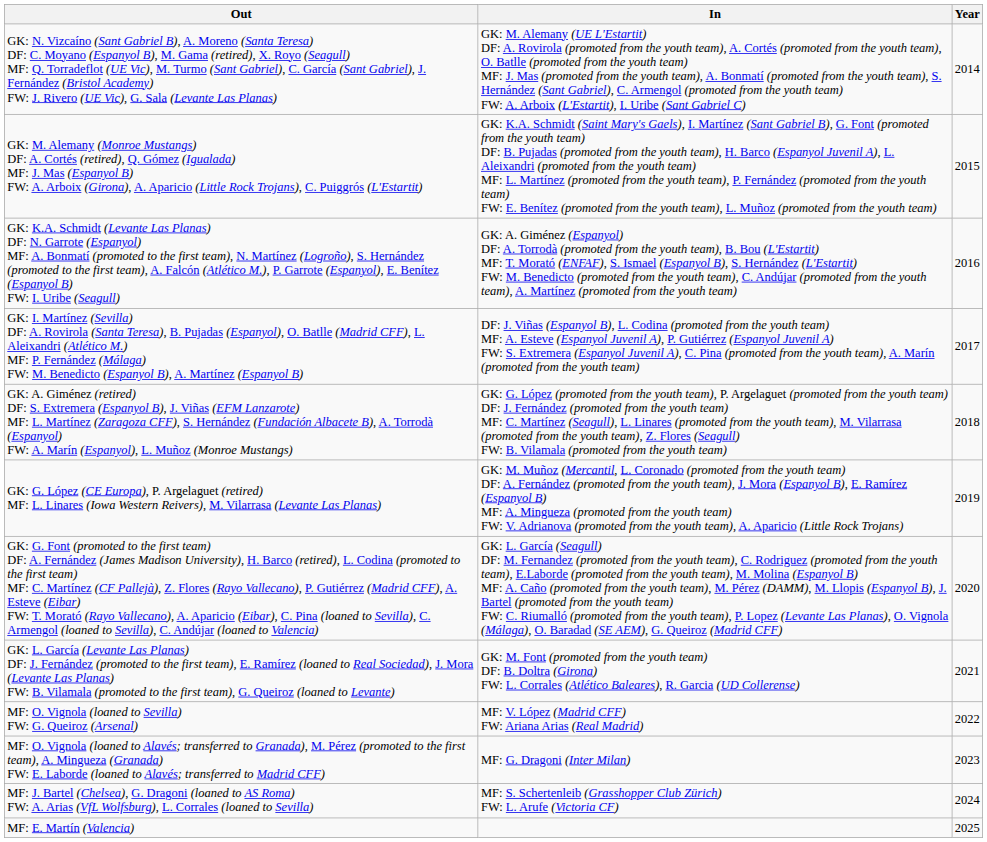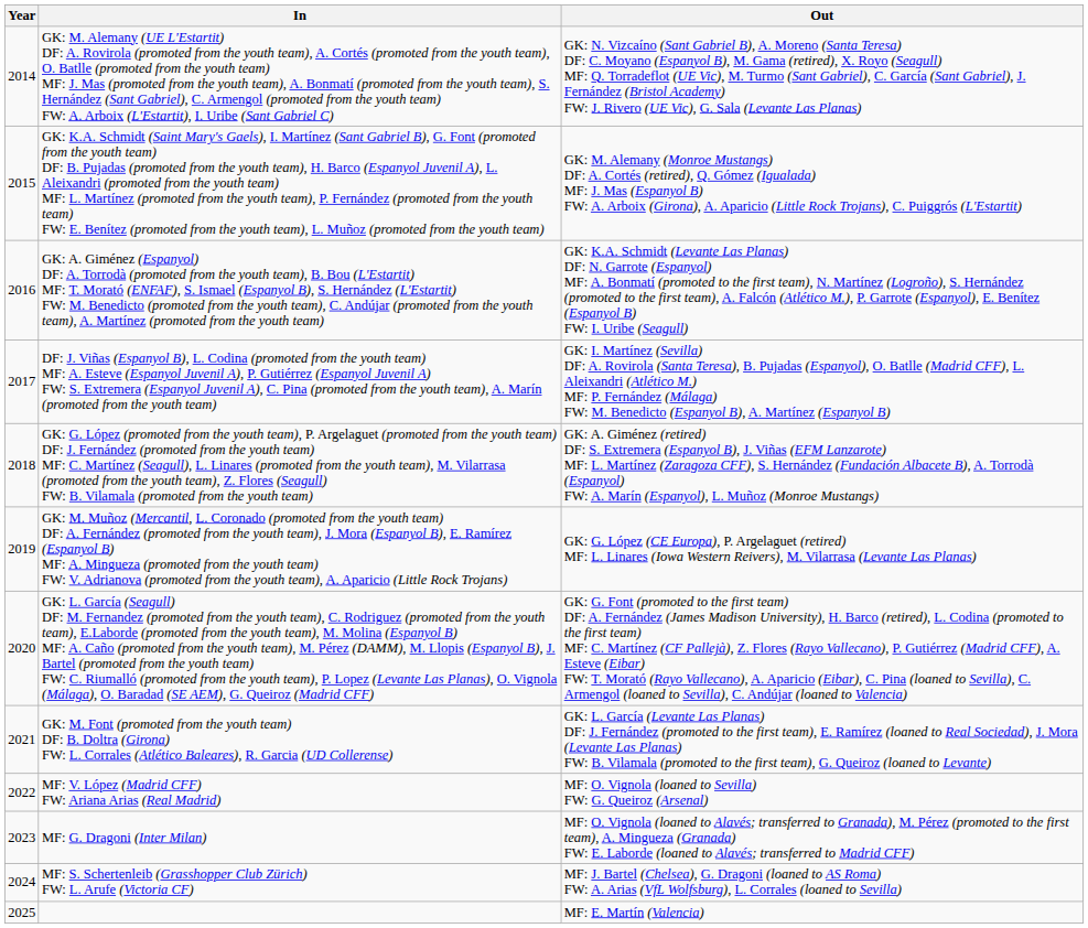 <table class="wikitable">
 <tr>
+<th>Year</th>
+<th width=600px>In</th>
 <th width=600px>Out</th>
-<th width=600px>In</th>
-<th>Year</th>
 </tr>
 <tr>
+<td>2014</td>
+<td>GK: <a href='#'>M. Alemany</a> <em>(<a href='#'>UE L'Estartit</a>)</em> <br> DF: <a href='#'>A. Rovirola</a> <em>(promoted from the youth team)</em>, <a href='#'>A. Cortés</a> <em>(promoted from the youth team)</em>, <a href='#'>O. Batlle</a> <em>(promoted from the youth team)</em> <br> MF: <a href='#'>J. Mas</a> <em>(promoted from the youth team)</em>, <a href='#'>A. Bonmatí</a> <em>(promoted from the youth team)</em>, <a href='#'>S. Hernández</a> <em>(<a href='#'>Sant Gabriel</a>)</em>, <a href='#'>C. Armengol</a> <em>(promoted from the youth team)</em> <br> FW: <a href='#'>A. Arboix</a> <em>(<a href='#'>L'Estartit</a>)</em>, <a href='#'>I. Uribe</a>  <em>(<a href='#'>Sant Gabriel C</a>)</em></td>
 <td>GK: <a href='#'>N. Vizcaíno</a> <em>(<a href='#'>Sant Gabriel B</a>)</em>, <a href='#'>A. Moreno</a> <em>(<a href='#'>Santa Teresa</a>)</em> <br> DF: <a href='#'>C. Moyano</a> <em>(<a href='#'>Espanyol B</a>)</em>, <a href='#'>M. Gama</a> <em>(retired)</em>, <a href='#'>X. Royo</a> <em>(<a href='#'>Seagull</a>)</em> <br> MF: <a href='#'>Q. Torradeflot</a> <em>(<a href='#'>UE Vic</a>)</em>, <a href='#'>M. Turmo</a> <em>(<a href='#'>Sant Gabriel</a>)</em>, <a href='#'>C. García</a> <em>(<a href='#'>Sant Gabriel</a>)</em>, <a href='#'>J. Fernández</a> <em>(<a href='#'>Bristol Academy</a>)</em> <br> FW: <a href='#'>J. Rivero</a> <em>(<a href='#'>UE Vic</a>)</em>, <a href='#'>G. Sala</a> <em>(<a href='#'>Levante Las Planas</a>)</em></td>
-<td>GK: <a href='#'>M. Alemany</a> <em>(<a href='#'>UE L'Estartit</a>)</em> <br> DF: <a href='#'>A. Rovirola</a> <em>(promoted from the youth team)</em>, <a href='#'>A. Cortés</a> <em>(promoted from the youth team)</em>, <a href='#'>O. Batlle</a> <em>(promoted from the youth team)</em> <br> MF: <a href='#'>J. Mas</a> <em>(promoted from the youth team)</em>, <a href='#'>A. Bonmatí</a> <em>(promoted from the youth team)</em>, <a href='#'>S. Hernández</a> <em>(<a href='#'>Sant Gabriel</a>)</em>, <a href='#'>C. Armengol</a> <em>(promoted from the youth team)</em> <br> FW: <a href='#'>A. Arboix</a> <em>(<a href='#'>L'Estartit</a>)</em>, <a href='#'>I. Uribe</a>  <em>(<a href='#'>Sant Gabriel C</a>)</em></td>
-<td>2014</td>
 </tr>
 <tr>
+<td>2015</td>
+<td>GK: <a href='#'>K.A. Schmidt</a> <em>(<a href='#'>Saint Mary's Gaels</a>)</em>, <a href='#'>I. Martínez</a> <em>(<a href='#'>Sant Gabriel B</a>)</em>, <a href='#'>G. Font</a> <em>(promoted from the youth team)</em> <br> DF: <a href='#'>B. Pujadas</a> <em>(promoted from the youth team)</em>, <a href='#'>H. Barco</a> <em>(<a href='#'>Espanyol Juvenil A</a>)</em>, <a href='#'>L. Aleixandri</a> <em>(promoted from the youth team)</em> <br> MF: <a href='#'>L. Martínez</a> <em>(promoted from the youth team)</em>, <a href='#'>P. Fernández</a> <em>(promoted from the youth team)</em> <br> FW: <a href='#'>E. Benítez</a> <em>(promoted from the youth team)</em>, <a href='#'>L. Muñoz</a> <em>(promoted from the youth team)</em></td>
 <td>GK: <a href='#'>M. Alemany</a> <em>(<a href='#'>Monroe Mustangs</a>)</em><br> DF: <a href='#'>A. Cortés</a> <em>(retired)</em>, <a href='#'>Q. Gómez</a> <em>(<a href='#'>Igualada</a>)</em> <br> MF:  <a href='#'>J. Mas</a> <em>(<a href='#'>Espanyol B</a>)</em> <br> FW: <a href='#'>A. Arboix</a> <em>(<a href='#'>Girona</a>)</em>, <a href='#'>A. Aparicio</a> <em>(<a href='#'>Little Rock Trojans</a>)</em>, <a href='#'>C. Puiggrós</a> <em>(<a href='#'>L'Estartit</a>)</em></td>
-<td>GK: <a href='#'>K.A. Schmidt</a> <em>(<a href='#'>Saint Mary's Gaels</a>)</em>, <a href='#'>I. Martínez</a> <em>(<a href='#'>Sant Gabriel B</a>)</em>, <a href='#'>G. Font</a> <em>(promoted from the youth team)</em> <br> DF: <a href='#'>B. Pujadas</a> <em>(promoted from the youth team)</em>, <a href='#'>H. Barco</a> <em>(<a href='#'>Espanyol Juvenil A</a>)</em>, <a href='#'>L. Aleixandri</a> <em>(promoted from the youth team)</em> <br> MF: <a href='#'>L. Martínez</a> <em>(promoted from the youth team)</em>, <a href='#'>P. Fernández</a> <em>(promoted from the youth team)</em> <br> FW: <a href='#'>E. Benítez</a> <em>(promoted from the youth team)</em>, <a href='#'>L. Muñoz</a> <em>(promoted from the youth team)</em></td>
-<td>2015</td>
 </tr>
 <tr>
+<td>2016</td>
+<td>GK: A. Giménez <em>(<a href='#'>Espanyol</a>)</em> <br> DF: <a href='#'>A. Torrodà</a> <em>(promoted from the youth team)</em>, <a href='#'>B. Bou</a> <em>(<a href='#'>L'Estartit</a>)</em> <br> MF: <a href='#'>T. Morató</a> <em>(<a href='#'>ENFAF</a>)</em>, <a href='#'>S. Ismael</a> <em>(<a href='#'>Espanyol B</a>)</em>, <a href='#'>S. Hernández</a> <em>(<a href='#'>L'Estartit</a>)</em> <br> FW: <a href='#'>M. Benedicto</a> <em>(promoted from the youth team)</em>, <a href='#'>C. Andújar</a> <em>(promoted from the youth team)</em>, <a href='#'>A. Martínez</a> <em>(promoted from the youth team)</em></td>
 <td>GK: <a href='#'>K.A. Schmidt</a> <em>(<a href='#'>Levante Las Planas</a>)</em><br> DF: <a href='#'>N. Garrote</a> <em>(<a href='#'>Espanyol</a>)</em> <br> MF:  <a href='#'>A. Bonmatí</a> <em>(promoted to the first team)</em>, <a href='#'>N. Martínez</a> <em>(<a href='#'>Logroño</a>)</em>, <a href='#'>S. Hernández</a> <em>(promoted to the first team)</em>, <a href='#'>A. Falcón</a> <em>(<a href='#'>Atlético M.</a>)</em>, <a href='#'>P. Garrote</a> <em>(<a href='#'>Espanyol</a>)</em>, <a href='#'>E. Benítez</a> <em>(<a href='#'>Espanyol B</a>)</em> <br> FW: <a href='#'>I. Uribe</a> <em>(<a href='#'>Seagull</a>)</em></td>
-<td>GK: A. Giménez <em>(<a href='#'>Espanyol</a>)</em> <br> DF: <a href='#'>A. Torrodà</a> <em>(promoted from the youth team)</em>, <a href='#'>B. Bou</a> <em>(<a href='#'>L'Estartit</a>)</em> <br> MF: <a href='#'>T. Morató</a> <em>(<a href='#'>ENFAF</a>)</em>, <a href='#'>S. Ismael</a> <em>(<a href='#'>Espanyol B</a>)</em>, <a href='#'>S. Hernández</a> <em>(<a href='#'>L'Estartit</a>)</em> <br> FW: <a href='#'>M. Benedicto</a> <em>(promoted from the youth team)</em>, <a href='#'>C. Andújar</a> <em>(promoted from the youth team)</em>, <a href='#'>A. Martínez</a> <em>(promoted from the youth team)</em></td>
-<td>2016</td>
 </tr>
 <tr>
+<td>2017</td>
+<td>DF:  <a href='#'>J. Viñas</a> <em>(<a href='#'>Espanyol B</a>)</em>, <a href='#'>L. Codina</a> <em>(promoted from the youth team)</em> <br> MF:  <a href='#'>A. Esteve</a> <em>(<a href='#'>Espanyol Juvenil A</a>)</em>, <a href='#'>P. Gutiérrez</a> <em>(<a href='#'>Espanyol Juvenil A</a>)</em> <br> FW: <a href='#'>S. Extremera</a> <em>(<a href='#'>Espanyol Juvenil A</a>)</em>, <a href='#'>C. Pina</a> <em>(promoted from the youth team)</em>, <a href='#'>A. Marín</a> <em>(promoted from the youth team)</em></td>
 <td>GK: <a href='#'>I. Martínez</a> <em>(<a href='#'>Sevilla</a>)</em> <br> DF: <a href='#'>A. Rovirola</a> <em>(<a href='#'>Santa Teresa</a>)</em>, <a href='#'>B. Pujadas</a> <em>(<a href='#'>Espanyol</a>)</em>, <a href='#'>O. Batlle</a> <em>(<a href='#'>Madrid CFF</a>)</em>, <a href='#'>L. Aleixandri</a> <em>(<a href='#'>Atlético M.</a>)</em> <br> MF: <a href='#'>P. Fernández</a> <em>(<a href='#'>Málaga</a>)</em> <br> FW: <a href='#'>M. Benedicto</a> <em>(<a href='#'>Espanyol B</a>)</em>, <a href='#'>A. Martínez</a> <em>(<a href='#'>Espanyol B</a>)</em></td>
-<td>DF:  <a href='#'>J. Viñas</a> <em>(<a href='#'>Espanyol B</a>)</em>, <a href='#'>L. Codina</a> <em>(promoted from the youth team)</em> <br> MF:  <a href='#'>A. Esteve</a> <em>(<a href='#'>Espanyol Juvenil A</a>)</em>, <a href='#'>P. Gutiérrez</a> <em>(<a href='#'>Espanyol Juvenil A</a>)</em> <br> FW: <a href='#'>S. Extremera</a> <em>(<a href='#'>Espanyol Juvenil A</a>)</em>, <a href='#'>C. Pina</a> <em>(promoted from the youth team)</em>, <a href='#'>A. Marín</a> <em>(promoted from the youth team)</em></td>
-<td>2017</td>
 </tr>
 <tr>
+<td>2018</td>
+<td>GK: <a href='#'>G. López</a> <em>(promoted from the youth team)</em>, P. Argelaguet <em>(promoted from the youth team)</em> <br> DF:  <a href='#'>J. Fernández</a> <em>(promoted from the youth team)</em> <br> MF: <a href='#'>C. Martínez</a> <em>(<a href='#'>Seagull</a>)</em>, <a href='#'>L. Linares</a> <em>(promoted from the youth team)</em>, <a href='#'>M. Vilarrasa</a> <em>(promoted from the youth team)</em>, <a href='#'>Z. Flores</a> <em>(<a href='#'>Seagull</a>)</em> <br> FW: <a href='#'>B. Vilamala</a> <em>(promoted from the youth team)</em></td>
 <td>GK: A. Giménez <em>(retired)</em> <br> DF:  <a href='#'>S. Extremera</a> <em>(<a href='#'>Espanyol B</a>)</em>, <a href='#'>J. Viñas</a> <em>(<a href='#'>EFM Lanzarote</a>)</em> <br> MF: <a href='#'>L. Martínez</a> <em>(<a href='#'>Zaragoza CFF</a>)</em>, <a href='#'>S. Hernández</a> <em>(<a href='#'>Fundación Albacete B</a>)</em>, <a href='#'>A. Torrodà</a> <em>(<a href='#'>Espanyol</a>)</em> <br> FW: <a href='#'>A. Marín</a> <em>(<a href='#'>Espanyol</a>)</em>, <a href='#'>L. Muñoz</a> <em>(Monroe Mustangs)</em></td>
-<td>GK: <a href='#'>G. López</a> <em>(promoted from the youth team)</em>, P. Argelaguet <em>(promoted from the youth team)</em> <br> DF:  <a href='#'>J. Fernández</a> <em>(promoted from the youth team)</em> <br> MF: <a href='#'>C. Martínez</a> <em>(<a href='#'>Seagull</a>)</em>, <a href='#'>L. Linares</a> <em>(promoted from the youth team)</em>, <a href='#'>M. Vilarrasa</a> <em>(promoted from the youth team)</em>, <a href='#'>Z. Flores</a> <em>(<a href='#'>Seagull</a>)</em> <br> FW: <a href='#'>B. Vilamala</a> <em>(promoted from the youth team)</em></td>
-<td>2018</td>
 </tr>
 <tr>
+<td>2019</td>
+<td>GK: <a href='#'>M. Muñoz</a> <em>(<a href='#'>Mercantil</a></em>, <a href='#'>L. Coronado</a> <em>(promoted from the youth team)</em>  <br> DF: <a href='#'>A. Fernández</a> <em>(promoted from the youth team)</em>, <a href='#'>J. Mora</a> <em>(<a href='#'>Espanyol B</a>)</em>, <a href='#'>E. Ramírez</a> <em>(<a href='#'>Espanyol B</a>)</em> <br> MF: <a href='#'>A. Mingueza</a> <em>(promoted from the youth team)</em> <br> FW: <a href='#'>V. Adrianova</a> <em>(promoted from the youth team)</em>, <a href='#'>A. Aparicio</a> <em>(Little Rock Trojans)</em></td>
 <td>GK: <a href='#'>G. López</a> <em>(<a href='#'>CE Europa</a>)</em>, P. Argelaguet <em>(retired)</em> <br> MF: <a href='#'>L. Linares</a> <em>(Iowa Western Reivers)</em>, <a href='#'>M. Vilarrasa</a> <em>(<a href='#'>Levante Las Planas</a>)</em></td>
-<td>GK: <a href='#'>M. Muñoz</a> <em>(<a href='#'>Mercantil</a></em>, <a href='#'>L. Coronado</a> <em>(promoted from the youth team)</em>  <br> DF: <a href='#'>A. Fernández</a> <em>(promoted from the youth team)</em>, <a href='#'>J. Mora</a> <em>(<a href='#'>Espanyol B</a>)</em>, <a href='#'>E. Ramírez</a> <em>(<a href='#'>Espanyol B</a>)</em> <br> MF: <a href='#'>A. Mingueza</a> <em>(promoted from the youth team)</em> <br> FW: <a href='#'>V. Adrianova</a> <em>(promoted from the youth team)</em>, <a href='#'>A. Aparicio</a> <em>(Little Rock Trojans)</em></td>
-<td>2019</td>
 </tr>
 <tr>
+<td>2020</td>
+<td>GK: <a href='#'>L. García</a> <em>(<a href='#'>Seagull</a>)</em> <br> DF: <a href='#'>M. Fernandez</a> <em>(promoted from the youth team)</em>, <a href='#'>C. Rodriguez</a> <em>(promoted from the youth team)</em>, <a href='#'>E.Laborde</a> <em>(promoted from the youth team)</em>, <a href='#'>M. Molina</a> <em>(<a href='#'>Espanyol B</a>)</em> <br> MF: <a href='#'>A. Caño</a> <em>(promoted from the youth team)</em>, <a href='#'>M. Pérez</a> <em>(DAMM)</em>, <a href='#'>M. Llopis</a> <em>(<a href='#'>Espanyol B</a>)</em>, <a href='#'>J. Bartel</a> <em>(promoted from the youth team)</em> <br> FW: <a href='#'>C. Riumalló</a> <em>(promoted from the youth team)</em>, <a href='#'>P. Lopez</a> <em>(<a href='#'>Levante Las Planas</a>)</em>, <a href='#'>O. Vignola</a> <em>(<a href='#'>Málaga</a>)</em>, <a href='#'>O. Baradad</a> <em>(<a href='#'>SE AEM</a>)</em>, <a href='#'>G. Queiroz</a> <em>(<a href='#'>Madrid CFF</a>)</em></td>
 <td>GK: <a href='#'>G. Font</a> <em>(promoted to the first team)</em> <br> DF: <a href='#'>A. Fernández</a> <em>(James Madison University)</em>, <a href='#'>H. Barco</a> <em>(retired)</em>, <a href='#'>L. Codina</a> <em>(promoted to the first team)</em> <br> MF: <a href='#'>C. Martínez</a> <em>(<a href='#'>CF Pallejà</a>)</em>, <a href='#'>Z. Flores</a> <em>(<a href='#'>Rayo Vallecano</a>)</em>, <a href='#'>P. Gutiérrez</a> <em>(<a href='#'>Madrid CFF</a>)</em>, <a href='#'>A. Esteve</a> <em>(<a href='#'>Eibar</a>)</em> <br> FW: <a href='#'>T. Morató</a> <em>(<a href='#'>Rayo Vallecano</a>)</em>, <a href='#'>A. Aparicio</a> <em>(<a href='#'>Eibar</a>)</em>, <a href='#'>C. Pina</a> <em>(loaned to <a href='#'>Sevilla</a>)</em>, <a href='#'>C. Armengol</a> <em>(loaned to <a href='#'>Sevilla</a>)</em>, <a href='#'>C. Andújar</a> <em>(loaned to <a href='#'>Valencia</a>)</em></td>
-<td>GK: <a href='#'>L. García</a> <em>(<a href='#'>Seagull</a>)</em> <br> DF: <a href='#'>M. Fernandez</a> <em>(promoted from the youth team)</em>, <a href='#'>C. Rodriguez</a> <em>(promoted from the youth team)</em>, <a href='#'>E.Laborde</a> <em>(promoted from the youth team)</em>, <a href='#'>M. Molina</a> <em>(<a href='#'>Espanyol B</a>)</em> <br> MF: <a href='#'>A. Caño</a> <em>(promoted from the youth team)</em>, <a href='#'>M. Pérez</a> <em>(DAMM)</em>, <a href='#'>M. Llopis</a> <em>(<a href='#'>Espanyol B</a>)</em>, <a href='#'>J. Bartel</a> <em>(promoted from the youth team)</em> <br> FW: <a href='#'>C. Riumalló</a> <em>(promoted from the youth team)</em>, <a href='#'>P. Lopez</a> <em>(<a href='#'>Levante Las Planas</a>)</em>, <a href='#'>O. Vignola</a> <em>(<a href='#'>Málaga</a>)</em>, <a href='#'>O. Baradad</a> <em>(<a href='#'>SE AEM</a>)</em>, <a href='#'>G. Queiroz</a> <em>(<a href='#'>Madrid CFF</a>)</em></td>
-<td>2020</td>
 </tr>
 <tr>
+<td>2021</td>
+<td>GK: <a href='#'>M. Font</a> <em>(promoted from the youth team)</em> <br> DF: <a href='#'>B. Doltra</a> <em>(<a href='#'>Girona</a>)</em> <br> FW: <a href='#'>L. Corrales</a> <em>(<a href='#'>Atlético Baleares</a>)</em>, <a href='#'>R. Garcia</a> <em>(<a href='#'>UD Collerense</a>)</em></td>
 <td>GK: <a href='#'>L. García</a> <em>(<a href='#'>Levante Las Planas</a>)</em> <br> DF:  <a href='#'>J. Fernández</a> <em>(promoted to the first team)</em>, <a href='#'>E. Ramírez</a> <em>(loaned to <a href='#'>Real Sociedad</a>)</em>, <a href='#'>J. Mora</a> <em>(<a href='#'>Levante Las Planas</a>)</em> <br> FW: <a href='#'>B. Vilamala</a> <em>(promoted to the first team)</em>, <a href='#'>G. Queiroz</a> <em>(loaned to <a href='#'>Levante</a>)</em></td>
-<td>GK: <a href='#'>M. Font</a> <em>(promoted from the youth team)</em> <br> DF: <a href='#'>B. Doltra</a> <em>(<a href='#'>Girona</a>)</em> <br> FW: <a href='#'>L. Corrales</a> <em>(<a href='#'>Atlético Baleares</a>)</em>, <a href='#'>R. Garcia</a> <em>(<a href='#'>UD Collerense</a>)</em></td>
-<td>2021</td>
 </tr>
 <tr>
+<td>2022</td>
+<td>MF: <a href='#'>V. López</a> <em>(<a href='#'>Madrid CFF</a>)</em> <br> FW: <a href='#'>Ariana Arias</a> <em>(<a href='#'>Real Madrid</a>)</em></td>
 <td>MF: <a href='#'>O. Vignola</a> <em>(loaned to <a href='#'>Sevilla</a>)</em> <br> FW: <a href='#'>G. Queiroz</a> <em>(<a href='#'>Arsenal</a>)</em></td>
-<td>MF: <a href='#'>V. López</a> <em>(<a href='#'>Madrid CFF</a>)</em> <br> FW: <a href='#'>Ariana Arias</a> <em>(<a href='#'>Real Madrid</a>)</em></td>
-<td>2022</td>
 </tr>
 <tr>
+<td>2023</td>
+<td>MF: <a href='#'>G. Dragoni</a> <em>(<a href='#'>Inter Milan</a>)</em></td>
 <td>MF: <a href='#'>O. Vignola</a> <em>(loaned to <a href='#'>Alavés</a>; transferred to <a href='#'>Granada</a>)</em>, <a href='#'>M. Pérez</a> <em>(promoted to the first team)</em>, <a href='#'>A. Mingueza</a> <em>(<a href='#'>Granada</a>)</em> <br> FW: <a href='#'>E. Laborde</a> <em>(loaned to <a href='#'>Alavés</a>; transferred to <a href='#'>Madrid CFF</a>)</em></td>
-<td>MF: <a href='#'>G. Dragoni</a> <em>(<a href='#'>Inter Milan</a>)</em></td>
-<td>2023</td>
 </tr>
 <tr>
+<td>2024</td>
+<td>MF: <a href='#'>S. Schertenleib</a> <em>(<a href='#'>Grasshopper Club Zürich</a>)</em> <br> FW: <a href='#'>L. Arufe</a> <em>(<a href='#'>Victoria CF</a>)</em></td>
 <td>MF: <a href='#'>J. Bartel</a> <em>(<a href='#'>Chelsea</a>)</em>, <a href='#'>G. Dragoni</a> <em>(loaned to <a href='#'>AS Roma</a>)</em><br> FW: <a href='#'>A. Arias</a> <em>(<a href='#'>VfL Wolfsburg</a>)</em>, <a href='#'>L. Corrales</a> <em>(loaned to <a href='#'>Sevilla</a>)</em></td>
-<td>MF: <a href='#'>S. Schertenleib</a> <em>(<a href='#'>Grasshopper Club Zürich</a>)</em> <br> FW: <a href='#'>L. Arufe</a> <em>(<a href='#'>Victoria CF</a>)</em></td>
-<td>2024</td>
 </tr>
 <tr>
+<td>2025</td>
+<td></td>
 <td>MF: <a href='#'>E. Martín</a> <em>(<a href='#'>Valencia</a>)</em></td>
-<td></td>
-<td>2025</td>
 </tr>
 </table>
